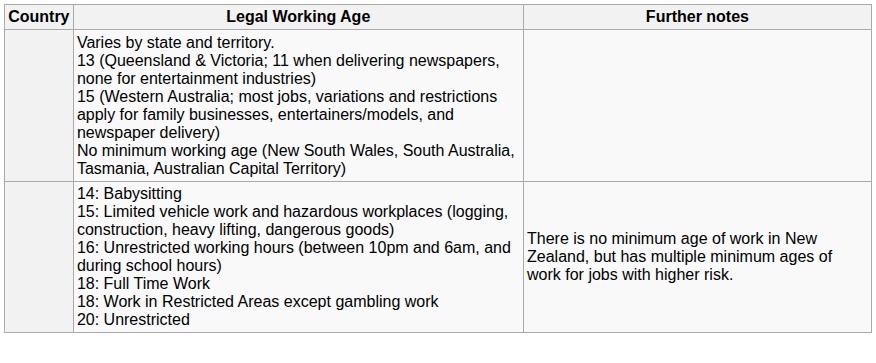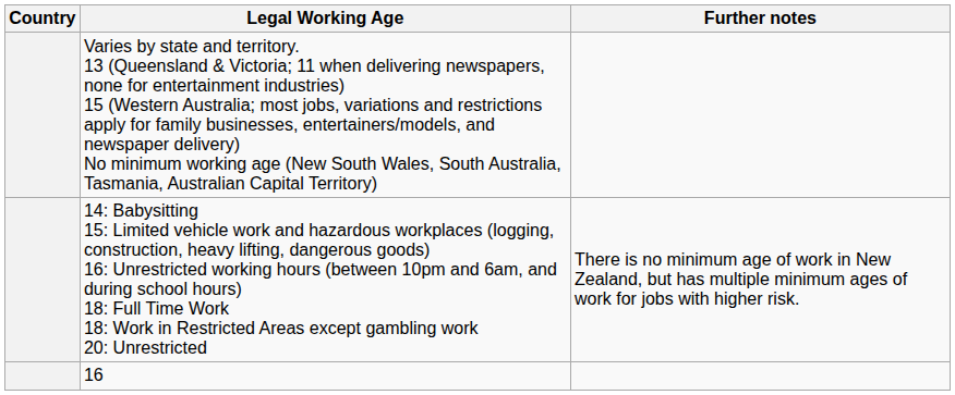 <table class="wikitable">
 <tr>
 <th>Country</th>
 <th>Legal Working Age</th>
 <th>Further notes</th>
 </tr>
 <tr>
 <th style="text-align: left;"></th>
 <td>Varies by state and territory.<br>13 (Queensland & Victoria; 11 when delivering newspapers, none for entertainment industries)<br>15 (Western Australia; most jobs, variations and restrictions apply for family businesses, entertainers/models, and newspaper delivery)<br>No minimum working age (New South Wales, South Australia, Tasmania, Australian Capital Territory)</td>
 <td></td>
 </tr>
 <tr>
 <th style="text-align: left;"></th>
 <td>14: Babysitting<br>15: Limited vehicle work and hazardous workplaces (logging, construction, heavy lifting, dangerous goods)<br>16: Unrestricted working hours (between 10pm and 6am, and during school hours)<br> 18: Full Time Work<br>18: Work in Restricted Areas except gambling work<br>20: Unrestricted</td>
 <td>There is no minimum age of work in New Zealand, but has multiple minimum ages of work for jobs with higher risk.</td>
 </tr>
+<tr>
+<th style="text-align: left;"></th>
+<td>16</td>
+<td></td>
+</tr>
 </table>
